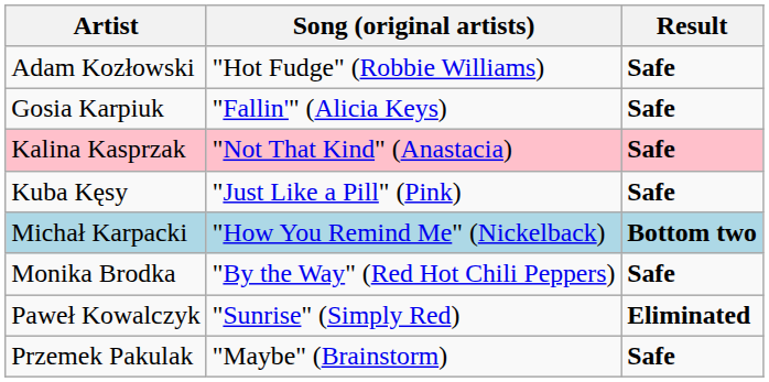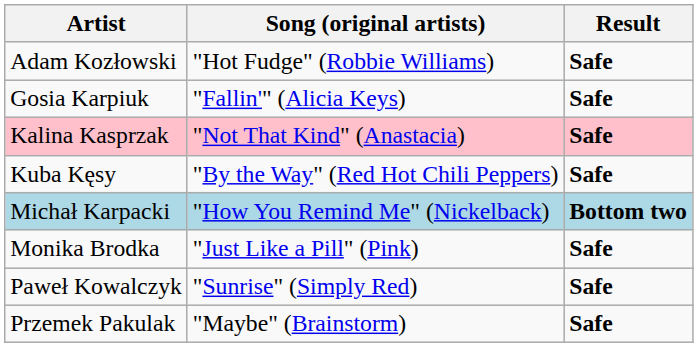 <table class=wikitable>
 <tr>
 <th>Artist</th>
 <th>Song (original artists)</th>
 <th>Result</th>
 </tr>
 <tr>
 <td>Adam Kozłowski</td>
 <td>"Hot Fudge" (<a href='#'>Robbie Williams</a>)</td>
 <td><strong>Safe</strong></td>
 </tr>
 <tr>
 <td>Gosia Karpiuk</td>
 <td>"<a href='#'>Fallin'</a>" (<a href='#'>Alicia Keys</a>)</td>
 <td><strong>Safe</strong></td>
 </tr>
 <tr style="background:pink;">
 <td>Kalina Kasprzak</td>
 <td>"<a href='#'>Not That Kind</a>" (<a href='#'>Anastacia</a>)</td>
 <td><strong>Safe</strong></td>
 </tr>
 <tr>
 <td>Kuba Kęsy</td>
-<td>"<a href='#'>Just Like a Pill</a>" (<a href='#'>Pink</a>)</td>
+<td>"<a href='#'>By the Way</a>" (<a href='#'>Red Hot Chili Peppers</a>)</td>
 <td><strong>Safe</strong></td>
 </tr>
 <tr style="background:lightblue;">
 <td>Michał Karpacki</td>
 <td>"<a href='#'>How You Remind Me</a>" (<a href='#'>Nickelback</a>)</td>
 <td><strong>Bottom two</strong></td>
 </tr>
 <tr>
 <td>Monika Brodka</td>
-<td>"<a href='#'>By the Way</a>" (<a href='#'>Red Hot Chili Peppers</a>)</td>
+<td>"<a href='#'>Just Like a Pill</a>" (<a href='#'>Pink</a>)</td>
 <td><strong>Safe</strong></td>
 </tr>
 <tr>
 <td>Paweł Kowalczyk</td>
 <td>"<a href='#'>Sunrise</a>" (<a href='#'>Simply Red</a>)</td>
-<td><strong>Eliminated</strong></td>
+<td><strong>Safe</strong></td>
 </tr>
 <tr>
 <td>Przemek Pakulak</td>
 <td>"Maybe" (<a href='#'>Brainstorm</a>)</td>
 <td><strong>Safe</strong></td>
 </tr>
 </table>
